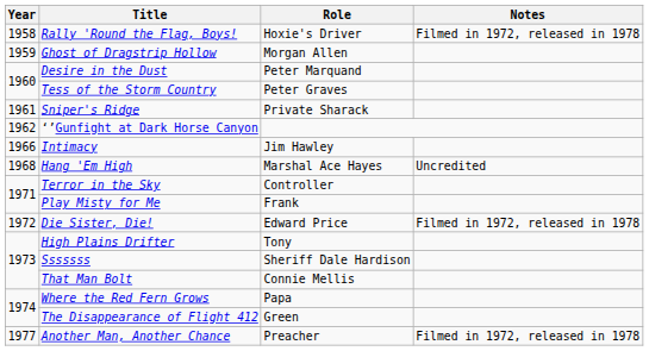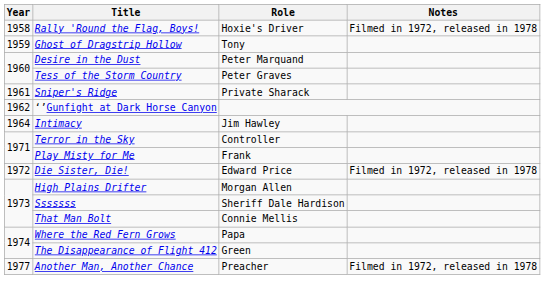 <table class="wikitable">
 <tr>
 <th>Year</th>
 <th>Title</th>
 <th>Role</th>
 <th>Notes</th>
 </tr>
 <tr>
 <td>1958</td>
 <td><em><a href='#'>Rally 'Round the Flag, Boys!</a></em></td>
 <td>Hoxie's Driver</td>
 <td>Filmed in 1972, released in 1978</td>
 </tr>
 <tr>
 <td>1959</td>
 <td><em><a href='#'>Ghost of Dragstrip Hollow</a></em></td>
-<td>Morgan Allen</td>
+<td>Tony</td>
 <td></td>
 </tr>
 <tr>
 <td rowspan=2>1960</td>
 <td><em><a href='#'>Desire in the Dust</a></em></td>
 <td>Peter Marquand</td>
 <td></td>
 </tr>
 <tr>
 <td><em><a href='#'>Tess of the Storm Country</a></em></td>
 <td>Peter Graves</td>
 <td></td>
 </tr>
 <tr>
 <td>1961</td>
 <td><em><a href='#'>Sniper's Ridge</a></em></td>
 <td>Private Sharack</td>
 <td></td>
 </tr>
 <tr>
 <td>1962</td>
 <td>‘’<a href='#'>Gunfight at Dark Horse Canyon</a></td>
 </tr>
 <tr>
-<td>1966</td>
+<td>1964</td>
 <td><em><a href='#'>Intimacy</a></em></td>
 <td>Jim Hawley</td>
 <td></td>
-</tr>
-<tr>
-<td>1968</td>
-<td><em><a href='#'>Hang 'Em High</a></em></td>
-<td>Marshal Ace Hayes</td>
-<td>Uncredited</td>
 </tr>
 <tr>
 <td rowspan=2>1971</td>
 <td><em><a href='#'>Terror in the Sky</a></em></td>
 <td>Controller</td>
 <td></td>
 </tr>
 <tr>
 <td><em><a href='#'>Play Misty for Me</a></em></td>
 <td>Frank</td>
 <td></td>
 </tr>
 <tr>
 <td>1972</td>
 <td><em><a href='#'>Die Sister, Die!</a></em></td>
 <td>Edward Price</td>
 <td>Filmed in 1972, released in 1978</td>
 </tr>
 <tr>
 <td rowspan=3>1973</td>
 <td><em><a href='#'>High Plains Drifter</a></em></td>
-<td>Tony</td>
+<td>Morgan Allen</td>
 <td></td>
 </tr>
 <tr>
 <td><em><a href='#'>Sssssss</a></em></td>
 <td>Sheriff Dale Hardison</td>
 <td></td>
 </tr>
 <tr>
 <td><em><a href='#'>That Man Bolt</a></em></td>
 <td>Connie Mellis</td>
 <td></td>
 </tr>
 <tr>
 <td rowspan=2>1974</td>
 <td><em><a href='#'>Where the Red Fern Grows</a></em></td>
 <td>Papa</td>
 <td></td>
 </tr>
 <tr>
 <td><em><a href='#'>The Disappearance of Flight 412</a></em></td>
 <td>Green</td>
 <td></td>
 </tr>
 <tr>
 <td>1977</td>
 <td><em><a href='#'>Another Man, Another Chance</a></em></td>
 <td>Preacher</td>
 <td>Filmed in 1972, released in 1978</td>
 </tr>
 </table>
